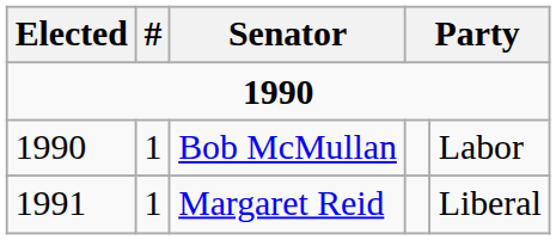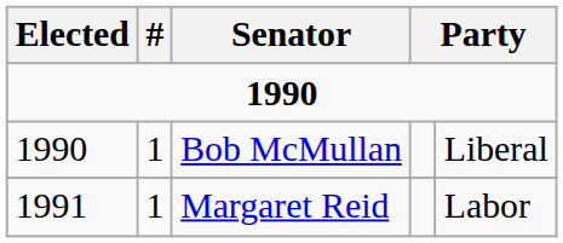 <table class="wikitable" style="float:right">
 <tr>
 <th>Elected</th>
 <th>#</th>
 <th>Senator</th>
 <th colspan="2">Party</th>
 </tr>
 <tr>
 <td style="text-align:center;" colspan="5"><strong>1990</strong></td>
 </tr>
 <tr>
 <td>1990</td>
 <td>1</td>
 <td><a href='#'>Bob McMullan</a></td>
 <td> </td>
-<td>Labor</td>
+<td>Liberal</td>
 </tr>
 <tr>
 <td>1991</td>
 <td>1</td>
 <td><a href='#'>Margaret Reid</a></td>
 <td> </td>
-<td>Liberal</td>
+<td>Labor</td>
 </tr>
 </table>
